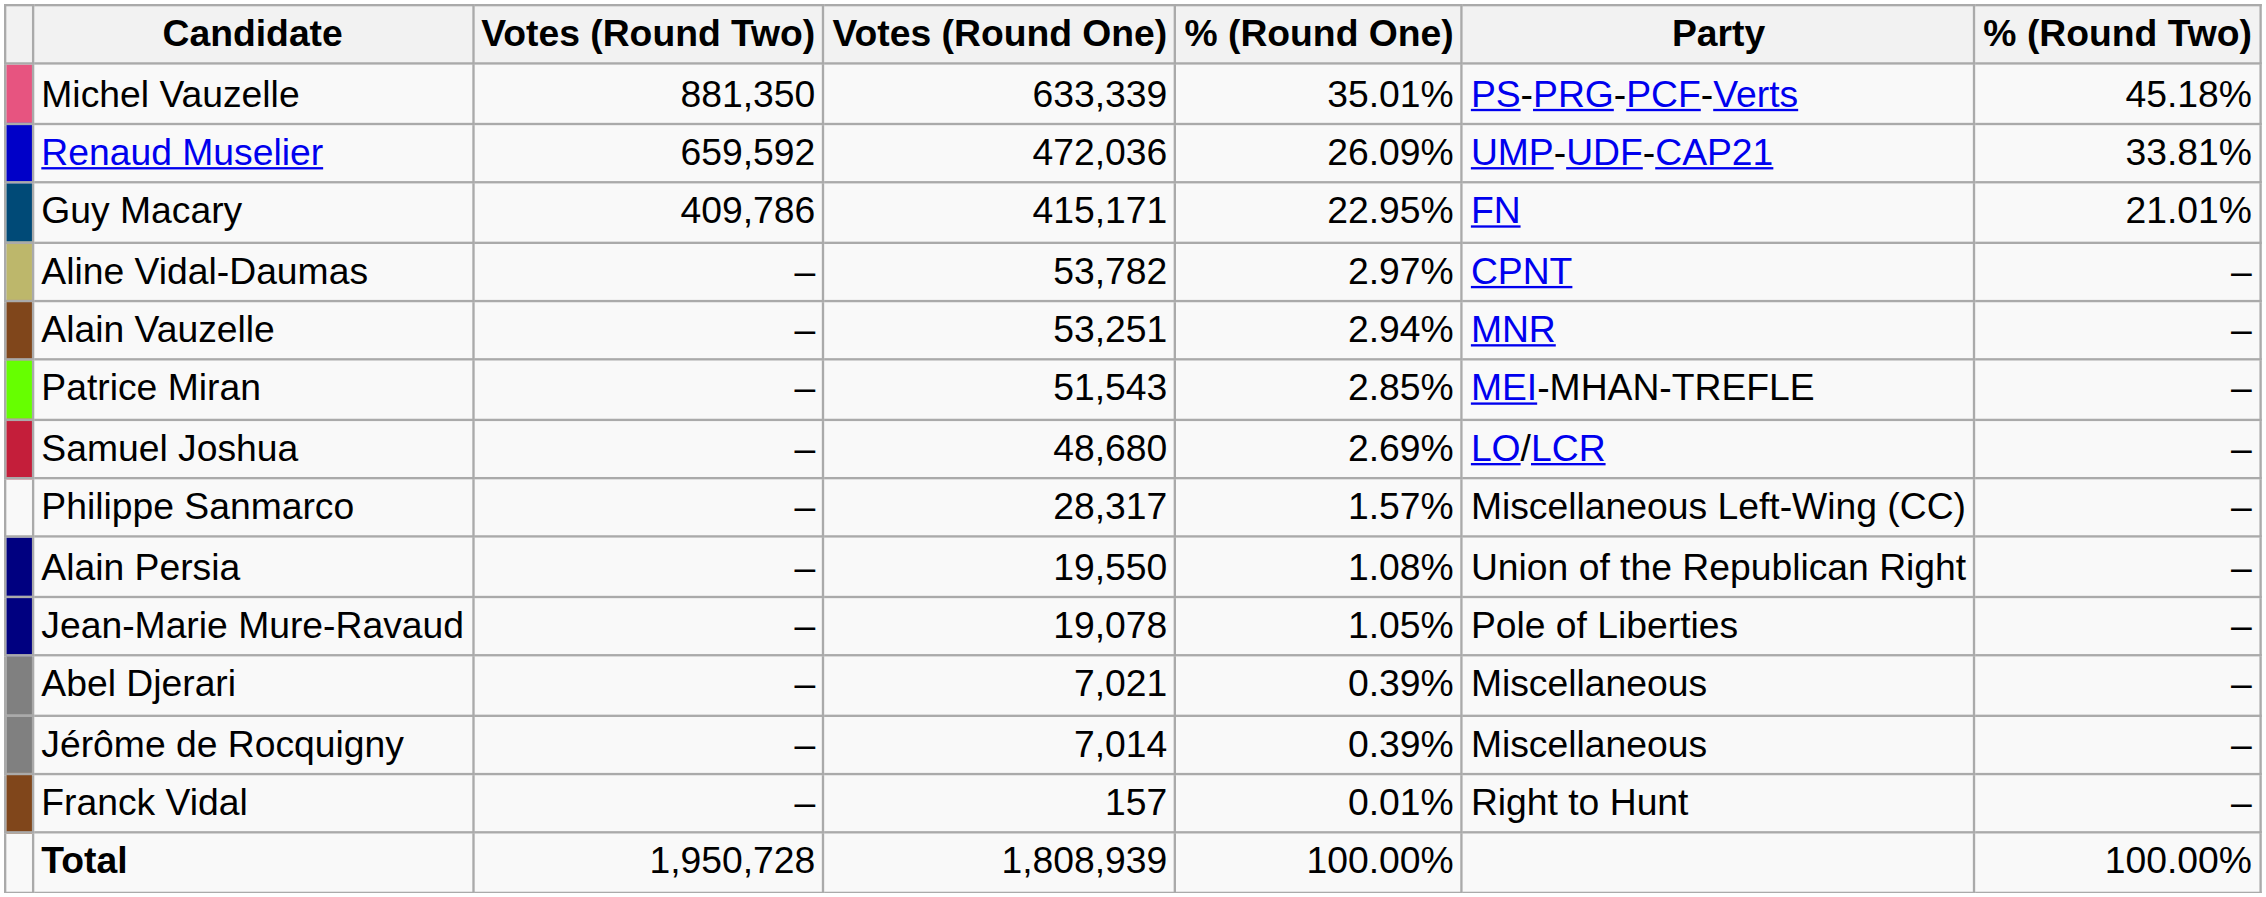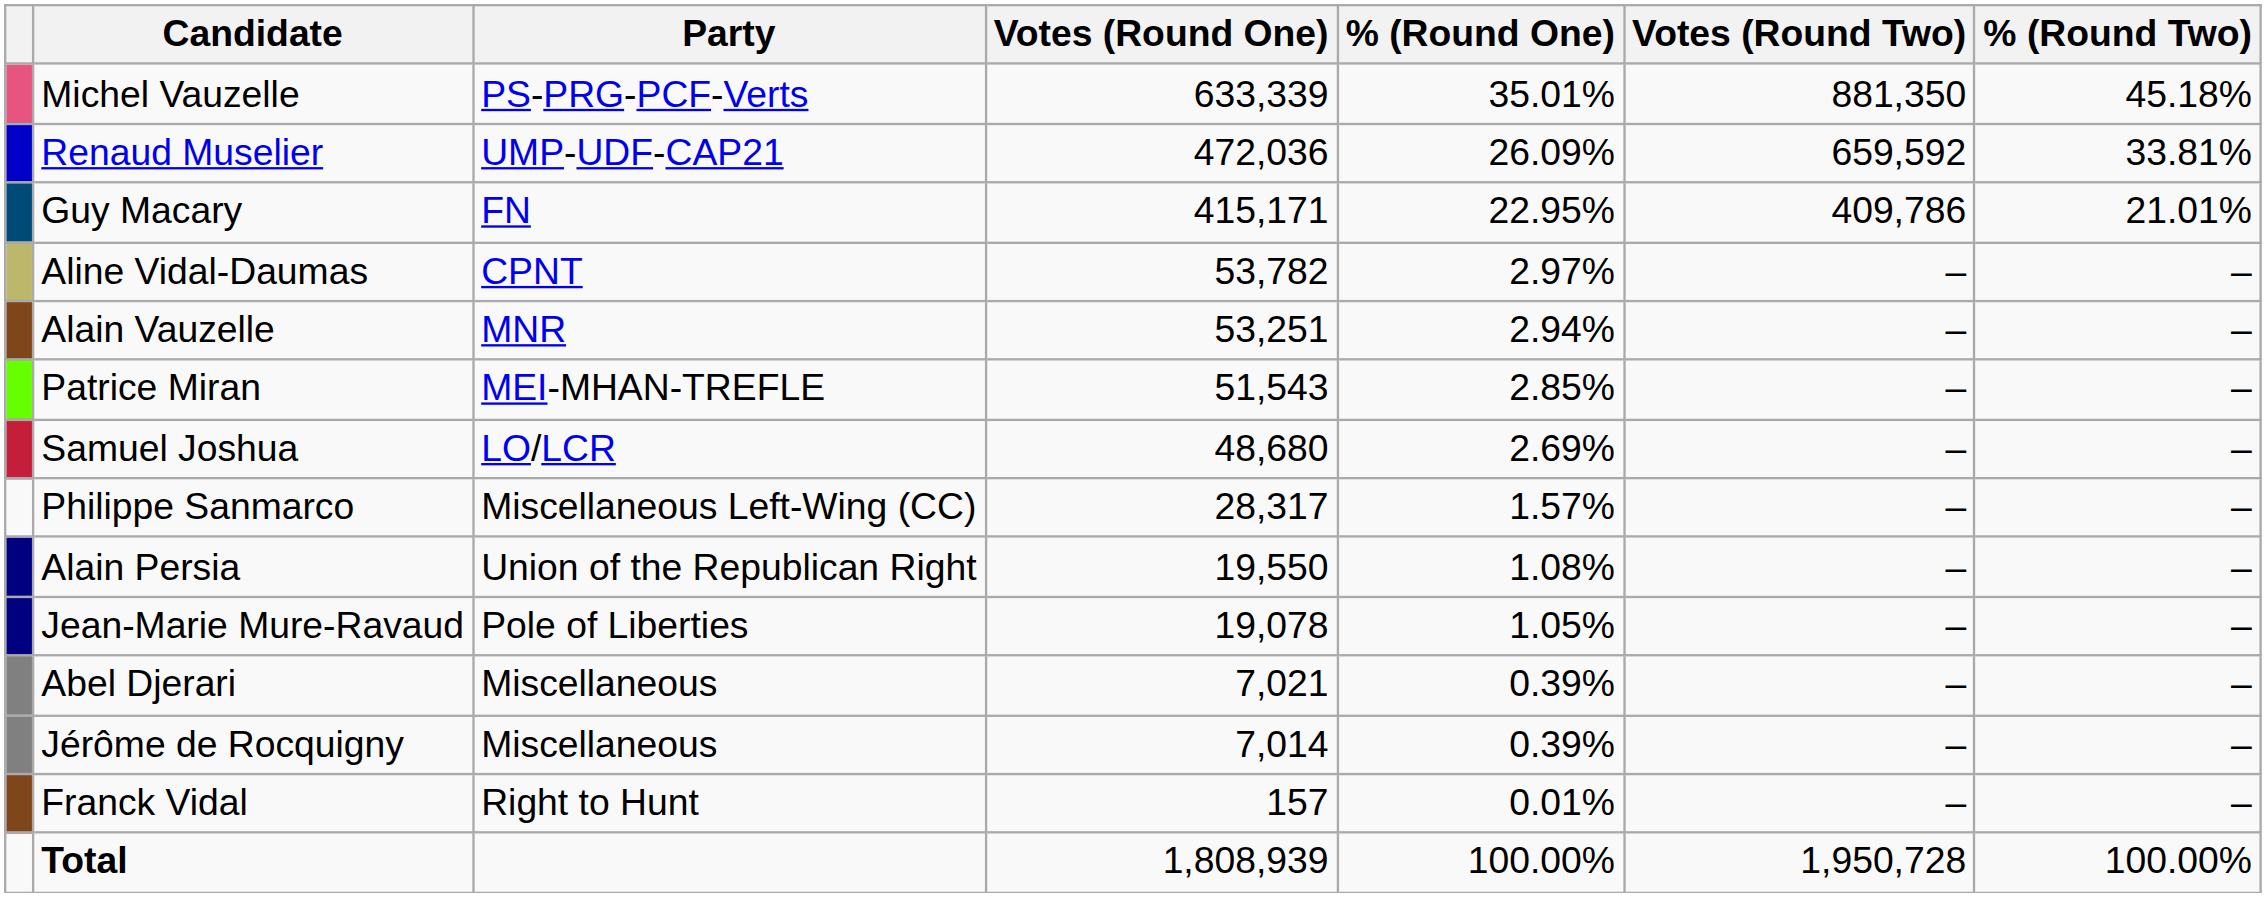 <table class="wikitable" style="text-align:right">
 <tr>
 <th></th>
 <th>Candidate</th>
-<th>Votes (Round Two)</th>
+<th>Party</th>
 <th>Votes (Round One)</th>
 <th>% (Round One)</th>
-<th>Party</th>
+<th>Votes (Round Two)</th>
 <th>% (Round Two)</th>
 </tr>
 <tr>
 <td bgcolor="#E75480"> </td>
 <td align=left>Michel Vauzelle</td>
-<td>881,350</td>
+<td align=left><a href='#'>PS</a>-<a href='#'>PRG</a>-<a href='#'>PCF</a>-<a href='#'>Verts</a></td>
 <td>633,339</td>
 <td>35.01%</td>
-<td align=left><a href='#'>PS</a>-<a href='#'>PRG</a>-<a href='#'>PCF</a>-<a href='#'>Verts</a></td>
+<td>881,350</td>
 <td>45.18%</td>
 </tr>
 <tr>
 <td bgcolor="#0000C8"> </td>
 <td align=left><a href='#'>Renaud Muselier</a></td>
-<td>659,592</td>
+<td align=left><a href='#'>UMP</a>-<a href='#'>UDF</a>-<a href='#'>CAP21</a></td>
 <td>472,036</td>
 <td>26.09%</td>
-<td align=left><a href='#'>UMP</a>-<a href='#'>UDF</a>-<a href='#'>CAP21</a></td>
+<td>659,592</td>
 <td>33.81%</td>
 </tr>
 <tr>
 <td bgcolor="#004A77"> </td>
 <td align=left>Guy Macary</td>
-<td>409,786</td>
+<td align=left><a href='#'>FN</a></td>
 <td>415,171</td>
 <td>22.95%</td>
-<td align=left><a href='#'>FN</a></td>
+<td>409,786</td>
 <td>21.01%</td>
 </tr>
 <tr>
 <td bgcolor="#BDB76B"> </td>
 <td align=left>Aline Vidal-Daumas</td>
-<td>–</td>
+<td align=left><a href='#'>CPNT</a></td>
 <td>53,782</td>
 <td>2.97%</td>
-<td align=left><a href='#'>CPNT</a></td>
+<td>–</td>
 <td>–</td>
 </tr>
 <tr>
 <td bgcolor="#80461B"> </td>
 <td align=left>Alain Vauzelle</td>
-<td>–</td>
+<td align=left><a href='#'>MNR</a></td>
 <td>53,251</td>
 <td>2.94%</td>
-<td align=left><a href='#'>MNR</a></td>
+<td>–</td>
 <td>–</td>
 </tr>
 <tr>
 <td bgcolor="#66FF00"> </td>
 <td align=left>Patrice Miran</td>
-<td>–</td>
+<td align=left><a href='#'>MEI</a>-MHAN-TREFLE</td>
 <td>51,543</td>
 <td>2.85%</td>
-<td align=left><a href='#'>MEI</a>-MHAN-TREFLE</td>
+<td>–</td>
 <td>–</td>
 </tr>
 <tr>
 <td bgcolor="#C41E3A"> </td>
 <td align=left>Samuel Joshua</td>
-<td>–</td>
+<td align=left><a href='#'>LO</a>/<a href='#'>LCR</a></td>
 <td>48,680</td>
 <td>2.69%</td>
-<td align=left><a href='#'>LO</a>/<a href='#'>LCR</a></td>
+<td>–</td>
 <td>–</td>
 </tr>
 <tr>
 <td></td>
 <td align=left>Philippe Sanmarco</td>
-<td>–</td>
+<td align=left>Miscellaneous Left-Wing (CC)</td>
 <td>28,317</td>
 <td>1.57%</td>
-<td align=left>Miscellaneous Left-Wing (CC)</td>
+<td>–</td>
 <td>–</td>
 </tr>
 <tr>
 <td bgcolor="#000080"> </td>
 <td align=left>Alain Persia</td>
-<td>–</td>
+<td align=left>Union of the Republican Right</td>
 <td>19,550</td>
 <td>1.08%</td>
-<td align=left>Union of the Republican Right</td>
+<td>–</td>
 <td>–</td>
 </tr>
 <tr>
 <td bgcolor="#000080"> </td>
 <td align=left>Jean-Marie Mure-Ravaud</td>
-<td>–</td>
+<td align=left>Pole of Liberties</td>
 <td>19,078</td>
 <td>1.05%</td>
-<td align=left>Pole of Liberties</td>
+<td>–</td>
 <td>–</td>
 </tr>
 <tr>
 <td bgcolor="GRAY"> </td>
 <td align=left>Abel Djerari</td>
-<td>–</td>
+<td align=left>Miscellaneous</td>
 <td>7,021</td>
 <td>0.39%</td>
-<td align=left>Miscellaneous</td>
+<td>–</td>
 <td>–</td>
 </tr>
 <tr>
 <td bgcolor="GRAY"> </td>
 <td align=left>Jérôme de Rocquigny</td>
-<td>–</td>
+<td align=left>Miscellaneous</td>
 <td>7,014</td>
 <td>0.39%</td>
-<td align=left>Miscellaneous</td>
+<td>–</td>
 <td>–</td>
 </tr>
 <tr>
 <td bgcolor="#80461B"> </td>
 <td align=left>Franck Vidal</td>
-<td>–</td>
+<td align=left>Right to Hunt</td>
 <td>157</td>
 <td>0.01%</td>
-<td align=left>Right to Hunt</td>
+<td>–</td>
 <td>–</td>
 </tr>
 <tr>
 <td></td>
 <td align=left><strong>Total</strong></td>
-<td>1,950,728</td>
+<td align=left></td>
 <td>1,808,939</td>
 <td>100.00%</td>
-<td align=left></td>
+<td>1,950,728</td>
 <td>100.00%</td>
 </tr>
 </table>
